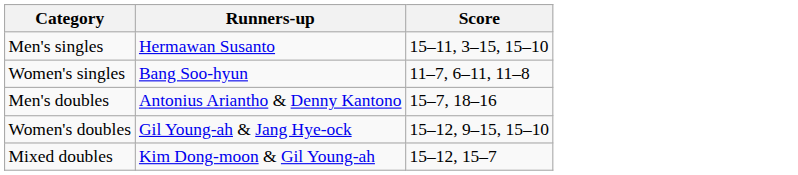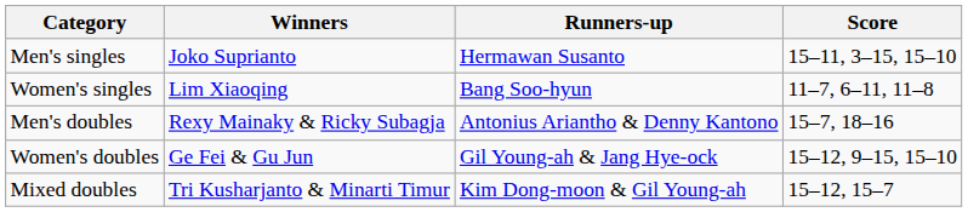 <table class=wikitable>
 <tr>
 <th>Category</th>
+<th>Winners</th>
 <th>Runners-up</th>
 <th>Score</th>
 </tr>
 <tr>
 <td>Men's singles</td>
+<td> <a href='#'>Joko Suprianto</a></td>
 <td> <a href='#'>Hermawan Susanto</a></td>
 <td>15–11, 3–15, 15–10</td>
 </tr>
 <tr>
 <td>Women's singles</td>
+<td> <a href='#'>Lim Xiaoqing</a></td>
 <td> <a href='#'>Bang Soo-hyun</a></td>
 <td>11–7, 6–11, 11–8</td>
 </tr>
 <tr>
 <td>Men's doubles</td>
+<td> <a href='#'>Rexy Mainaky</a> & <a href='#'>Ricky Subagja</a></td>
 <td> <a href='#'>Antonius Ariantho</a> & <a href='#'>Denny Kantono</a></td>
 <td>15–7, 18–16</td>
 </tr>
 <tr>
 <td>Women's doubles</td>
+<td> <a href='#'>Ge Fei</a> & <a href='#'>Gu Jun</a></td>
 <td> <a href='#'>Gil Young-ah</a> & <a href='#'>Jang Hye-ock</a></td>
 <td>15–12, 9–15, 15–10</td>
 </tr>
 <tr>
 <td>Mixed doubles</td>
+<td> <a href='#'>Tri Kusharjanto</a> & <a href='#'>Minarti Timur</a></td>
 <td> <a href='#'>Kim Dong-moon</a> & <a href='#'>Gil Young-ah</a></td>
 <td>15–12, 15–7</td>
 </tr>
 </table>
